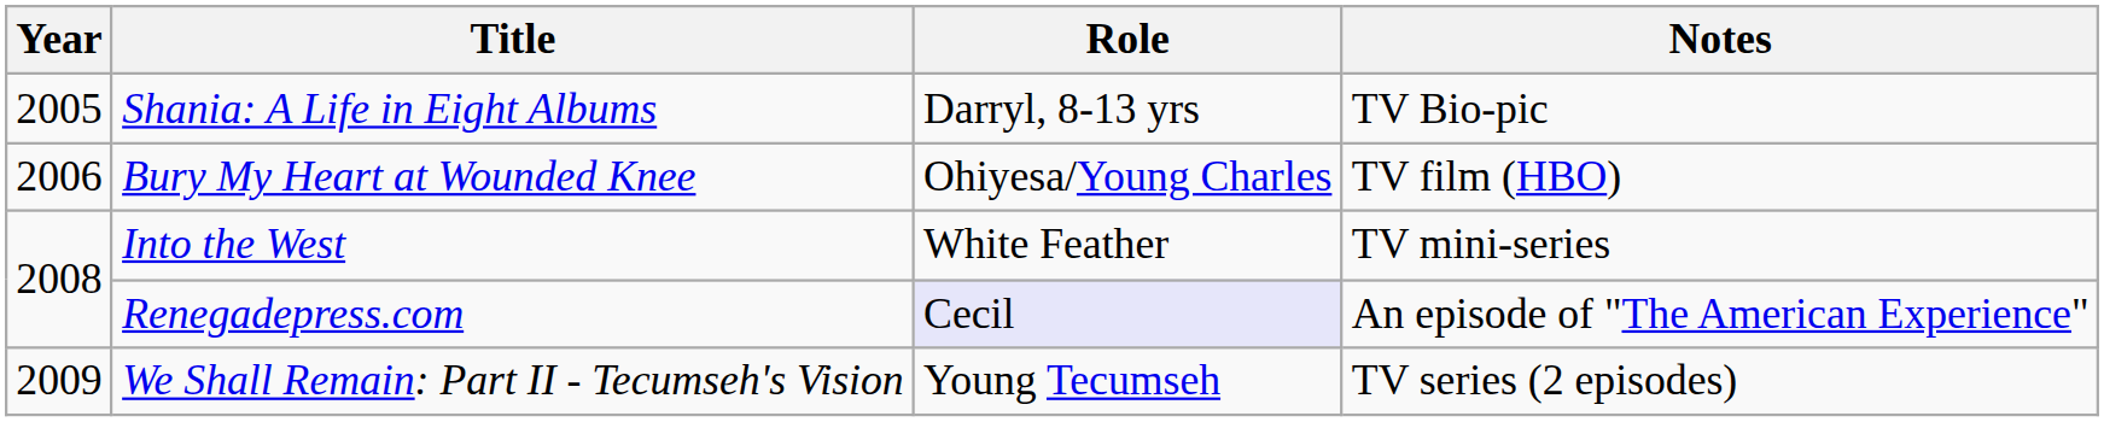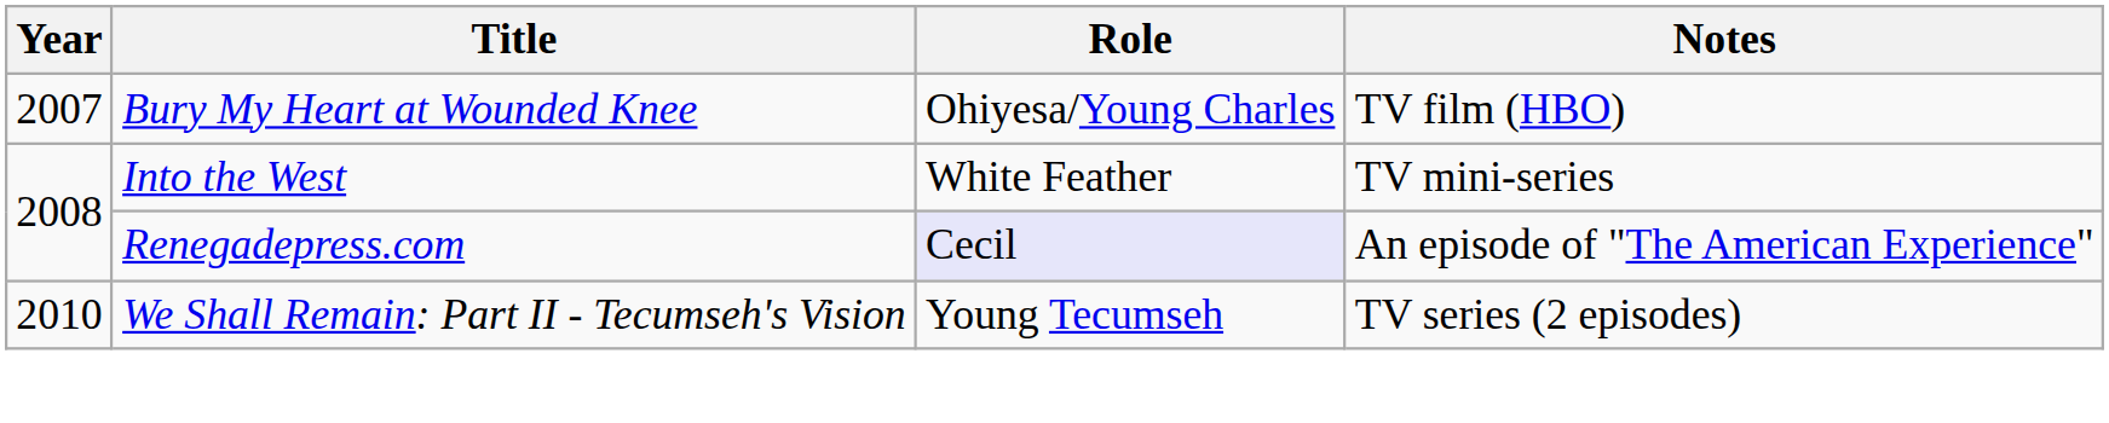 <table class="wikitable">
 <tr>
 <th>Year</th>
 <th>Title</th>
 <th>Role</th>
 <th>Notes</th>
 </tr>
 <tr>
-<td>2005</td>
-<td><em><a href='#'>Shania: A Life in Eight Albums</a></em></td>
-<td>Darryl, 8-13 yrs</td>
-<td>TV Bio-pic</td>
-</tr>
-<tr>
-<td>2006</td>
+<td>2007</td>
 <td><em><a href='#'>Bury My Heart at Wounded Knee</a></em></td>
 <td>Ohiyesa/<a href='#'>Young Charles</a></td>
 <td>TV film (<a href='#'>HBO</a>)</td>
 </tr>
 <tr>
 <td rowspan="2">2008</td>
 <td><em><a href='#'>Into the West</a></em></td>
 <td>White Feather</td>
 <td>TV mini-series</td>
 </tr>
 <tr>
 <td><em><a href='#'>Renegadepress.com</a></em></td>
 <td style="background: lavender;">Cecil</td>
 <td>An episode of "<a href='#'>The American Experience</a>"</td>
 </tr>
 <tr>
-<td>2009</td>
+<td>2010</td>
 <td><em><a href='#'>We Shall Remain</a>: Part II - Tecumseh's Vision</em></td>
 <td>Young <a href='#'>Tecumseh</a></td>
 <td>TV series (2 episodes)</td>
 </tr>
 </table>
